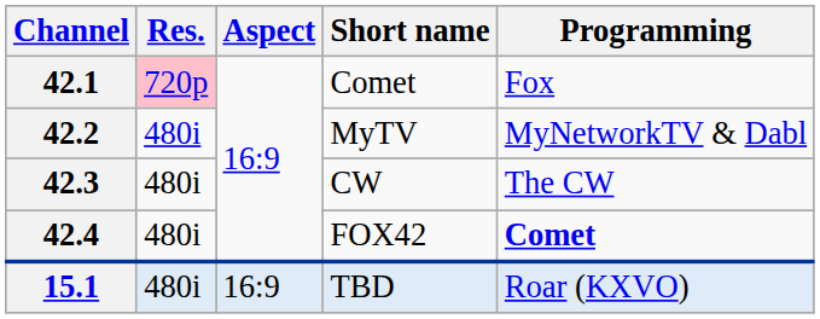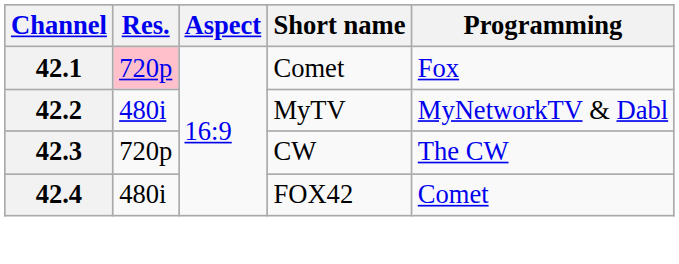 <table class="wikitable">
 <tr>
 <th scope = "col"><a href='#'>Channel</a></th>
 <th scope = "col"><a href='#'>Res.</a></th>
 <th scope = "col"><a href='#'>Aspect</a></th>
 <th scope = "col">Short name</th>
 <th scope = "col">Programming</th>
 </tr>
 <tr>
 <th scope = "row">42.1</th>
 <td style="background: pink;"><a href='#'>720p</a></td>
 <td rowspan=4><a href='#'>16:9</a></td>
 <td>Comet</td>
 <td><a href='#'>Fox</a></td>
 </tr>
 <tr>
 <th scope = "row">42.2</th>
 <td><a href='#'>480i</a></td>
 <td>MyTV</td>
 <td><a href='#'>MyNetworkTV</a> & <a href='#'>Dabl</a></td>
 </tr>
 <tr>
 <th scope = "row">42.3</th>
-<td>480i</td>
+<td>720p</td>
 <td>CW</td>
 <td><a href='#'>The CW</a></td>
 </tr>
 <tr>
 <th scope = "row">42.4</th>
 <td>480i</td>
 <td>FOX42</td>
-<td><strong><a href='#'>Comet</a></strong></td>
-</tr>
-<tr style="background-color:#DFEBF6; border-top: 2px solid #003399;">
-<th scope="row"><a href='#'>15.1</a></th>
-<td>480i</td>
-<td>16:9</td>
-<td>TBD</td>
-<td><a href='#'>Roar</a> (<a href='#'>KXVO</a>)</td>
+<td><a href='#'>Comet</a></td>
 </tr>
 </table>
